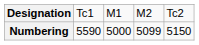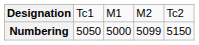 <table class="wikitable">
 <tr>
 <th>Designation</th>
 <td>Tc1</td>
 <td>M1</td>
 <td>M2</td>
 <td>Tc2</td>
 </tr>
 <tr>
 <th>Numbering</th>
-<td>5590</td>
+<td>5050</td>
 <td>5000</td>
 <td>5099</td>
 <td>5150</td>
 </tr>
 </table>
